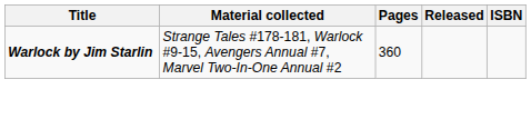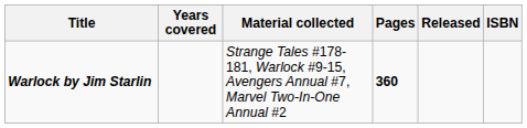 <table class="wikitable sortable" width=99%>
 <tr>
 <th style="width: 11em;'">Title</th>
+<th>Years covered</th>
 <th>Material collected</th>
 <th>Pages</th>
 <th>Released</th>
 <th class="unsortable">ISBN</th>
 </tr>
 <tr>
 <td><strong><em>Warlock by Jim Starlin</em></strong></td>
+<td></td>
 <td><em>Strange Tales</em> #178-181, <em>Warlock</em> #9-15, <em>Avengers Annual</em> #7, <em>Marvel Two-In-One Annual</em> #2</td>
-<td>360</td>
+<td><strong>360</strong></td>
 <td></td>
 <td></td>
 </tr>
 </table>
